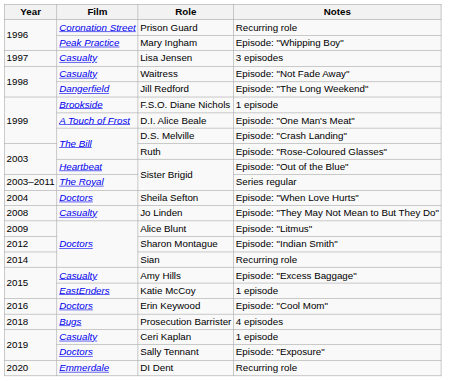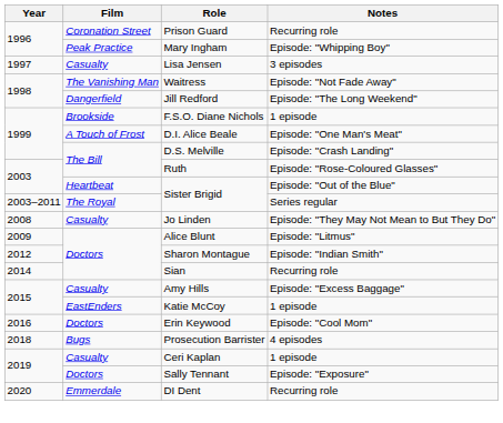 <table class="wikitable">
 <tr>
 <th>Year</th>
 <th>Film</th>
 <th>Role</th>
 <th>Notes</th>
 </tr>
 <tr>
 <td rowspan="2">1996</td>
 <td><em><a href='#'>Coronation Street</a></em></td>
 <td>Prison Guard</td>
 <td>Recurring role</td>
 </tr>
 <tr>
 <td><em><a href='#'>Peak Practice</a></em></td>
 <td>Mary Ingham</td>
 <td>Episode: "Whipping Boy"</td>
 </tr>
 <tr>
 <td>1997</td>
 <td><em><a href='#'>Casualty</a></em></td>
 <td>Lisa Jensen</td>
 <td>3 episodes</td>
 </tr>
 <tr>
 <td rowspan="2">1998</td>
-<td><em><a href='#'>Casualty</a></em></td>
+<td><em><a href='#'>The Vanishing Man</a></em></td>
 <td>Waitress</td>
 <td>Episode: "Not Fade Away"</td>
 </tr>
 <tr>
 <td><em><a href='#'>Dangerfield</a></em></td>
 <td>Jill Redford</td>
 <td>Episode: "The Long Weekend"</td>
 </tr>
 <tr>
 <td rowspan="3">1999</td>
 <td><em><a href='#'>Brookside</a></em></td>
 <td>F.S.O. Diane Nichols</td>
 <td>1 episode</td>
 </tr>
 <tr>
 <td><em><a href='#'>A Touch of Frost</a></em></td>
 <td>D.I. Alice Beale</td>
 <td>Episode: "One Man's Meat"</td>
 </tr>
 <tr>
 <td rowspan="2"><em><a href='#'>The Bill</a></em></td>
 <td>D.S. Melville</td>
 <td>Episode: "Crash Landing"</td>
 </tr>
 <tr>
 <td rowspan="2">2003</td>
 <td>Ruth</td>
 <td>Episode: "Rose-Coloured Glasses"</td>
 </tr>
 <tr>
 <td><em><a href='#'>Heartbeat</a></em></td>
 <td rowspan="2">Sister Brigid</td>
 <td>Episode: "Out of the Blue"</td>
 </tr>
 <tr>
 <td>2003–2011</td>
 <td><em><a href='#'>The Royal</a></em></td>
 <td>Series regular</td>
-</tr>
-<tr>
-<td>2004</td>
-<td><em><a href='#'>Doctors</a></em></td>
-<td>Sheila Sefton</td>
-<td>Episode: "When Love Hurts"</td>
 </tr>
 <tr>
 <td>2008</td>
 <td><em><a href='#'>Casualty</a></em></td>
 <td>Jo Linden</td>
 <td>Episode: "They May Not Mean to But They Do"</td>
 </tr>
 <tr>
 <td>2009</td>
 <td rowspan="3"><em><a href='#'>Doctors</a></em></td>
 <td>Alice Blunt</td>
 <td>Episode: "Litmus"</td>
 </tr>
 <tr>
 <td>2012</td>
 <td>Sharon Montague</td>
 <td>Episode: "Indian Smith"</td>
 </tr>
 <tr>
 <td>2014</td>
 <td>Sian</td>
 <td>Recurring role</td>
 </tr>
 <tr>
 <td rowspan="2">2015</td>
 <td><em><a href='#'>Casualty</a></em></td>
 <td>Amy Hills</td>
 <td>Episode: "Excess Baggage"</td>
 </tr>
 <tr>
 <td><em><a href='#'>EastEnders</a></em></td>
 <td>Katie McCoy</td>
 <td>1 episode</td>
 </tr>
 <tr>
 <td>2016</td>
 <td><em><a href='#'>Doctors</a></em></td>
 <td>Erin Keywood</td>
 <td>Episode: "Cool Mom"</td>
 </tr>
 <tr>
 <td>2018</td>
 <td><em><a href='#'>Bugs</a></em></td>
 <td>Prosecution Barrister</td>
 <td>4 episodes</td>
 </tr>
 <tr>
 <td rowspan="2">2019</td>
 <td><em><a href='#'>Casualty</a></em></td>
 <td>Ceri Kaplan</td>
 <td>1 episode</td>
 </tr>
 <tr>
 <td><em><a href='#'>Doctors</a></em></td>
 <td>Sally Tennant</td>
 <td>Episode: "Exposure"</td>
 </tr>
 <tr>
 <td>2020</td>
 <td><em><a href='#'>Emmerdale</a></em></td>
 <td>DI Dent</td>
 <td>Recurring role</td>
 </tr>
 </table>
